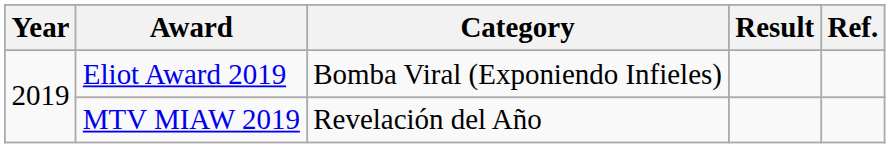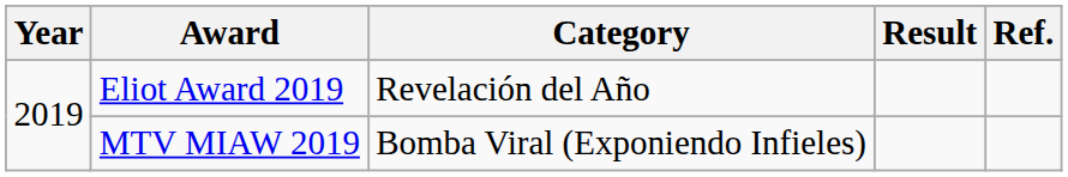 <table class="wikitable">
 <tr>
 <th>Year</th>
 <th>Award</th>
 <th>Category</th>
 <th>Result</th>
 <th>Ref.</th>
 </tr>
 <tr>
 <td rowspan="2">2019</td>
 <td><a href='#'>Eliot Award 2019</a></td>
-<td>Bomba Viral (Exponiendo Infieles)</td>
+<td>Revelación del Año</td>
 <td></td>
 <td></td>
 </tr>
 <tr>
 <td><a href='#'>MTV MIAW 2019</a></td>
-<td>Revelación del Año</td>
+<td>Bomba Viral (Exponiendo Infieles)</td>
 <td></td>
 <td></td>
 </tr>
 </table>
